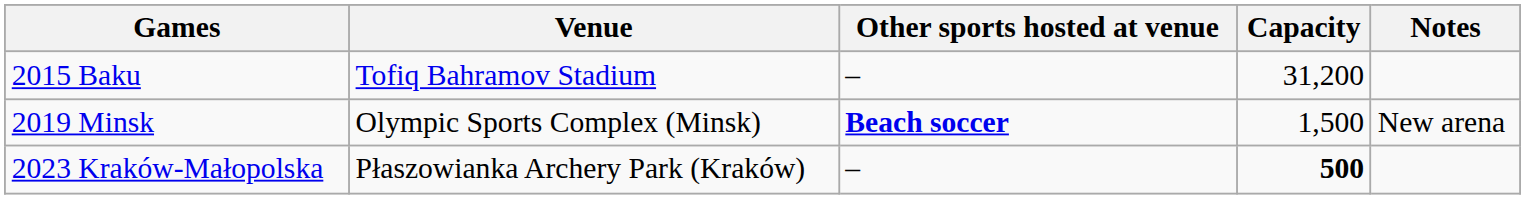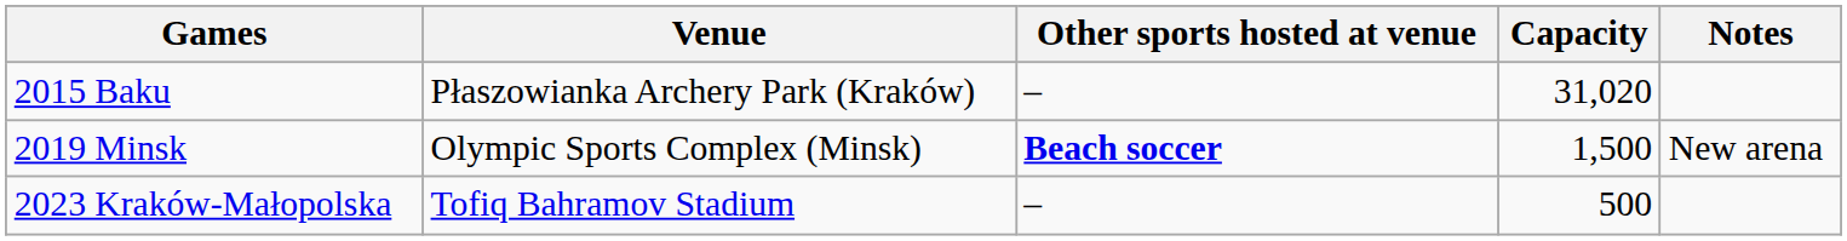 <table class="wikitable sortable" width=820px>
 <tr>
 <th>Games</th>
 <th>Venue</th>
 <th>Other sports hosted at venue</th>
 <th>Capacity</th>
 <th>Notes</th>
 </tr>
 <tr>
 <td><a href='#'>2015 Baku</a></td>
-<td><a href='#'>Tofiq Bahramov Stadium</a></td>
+<td>Płaszowianka Archery Park (Kraków)</td>
 <td>–</td>
-<td align="right">31,200</td>
+<td align="right">31,020</td>
 <td></td>
 </tr>
 <tr>
 <td><a href='#'>2019 Minsk</a></td>
 <td>Olympic Sports Complex (Minsk)</td>
 <td><strong><a href='#'>Beach soccer</a></strong></td>
 <td align="right">1,500</td>
 <td>New arena</td>
 </tr>
 <tr>
 <td><a href='#'>2023 Kraków-Małopolska</a></td>
-<td>Płaszowianka Archery Park (Kraków)</td>
+<td><a href='#'>Tofiq Bahramov Stadium</a></td>
 <td>–</td>
-<td align="right"><strong>500</strong></td>
+<td align="right">500</td>
 </tr>
 </table>
